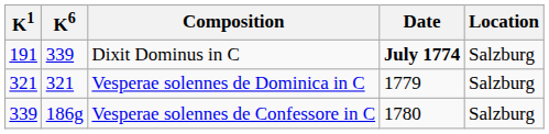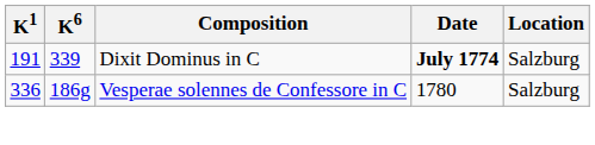 <table class="wikitable sortable">
 <tr>
 <th>K<sup>1</sup></th>
 <th>K<sup>6</sup></th>
 <th>Composition</th>
 <th>Date</th>
 <th>Location</th>
 </tr>
 <tr>
 <td><a href='#'>191</a></td>
 <td><a href='#'>339</a></td>
 <td>Dixit Dominus in C</td>
 <td><strong>July 1774</strong></td>
 <td>Salzburg</td>
 </tr>
 <tr>
-<td><a href='#'>321</a></td>
-<td><a href='#'>321</a></td>
-<td><a href='#'>Vesperae solennes de Dominica in C</a></td>
-<td>1779</td>
-<td>Salzburg</td>
-</tr>
-<tr>
-<td><a href='#'>339</a></td>
+<td><a href='#'>336</a></td>
 <td><a href='#'>186g</a></td>
 <td><a href='#'>Vesperae solennes de Confessore in C</a></td>
 <td>1780</td>
 <td>Salzburg</td>
 </tr>
 </table>
